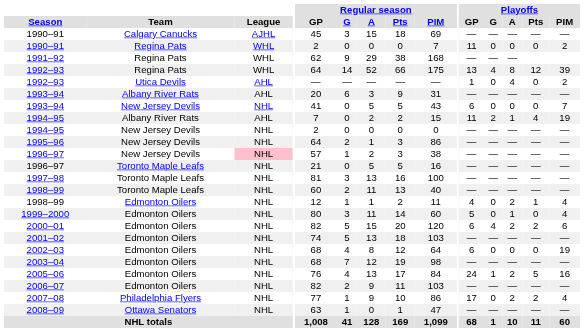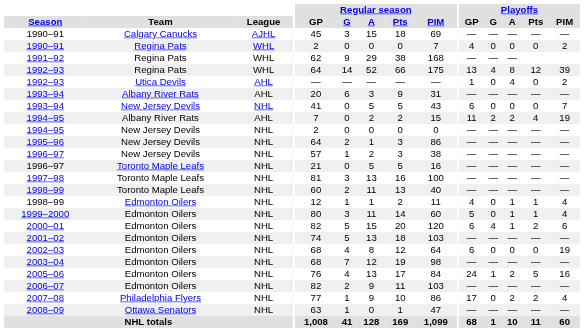 <table border="0" cellpadding="1" cellspacing="0" style="text-align:center; width:60em">
 <tr bgcolor="#e0e0e0">
 <th colspan="3"  bgcolor="#ffffff"></th>
 <th rowspan="99" bgcolor="#ffffff"></th>
 <th colspan="5"><a href='#'>Regular season</a></th>
 <th rowspan="99" bgcolor="#ffffff"></th>
 <th colspan="5"><a href='#'>Playoffs</a></th>
 </tr>
 <tr bgcolor="#e0e0e0">
 <th><a href='#'>Season</a></th>
 <th>Team</th>
 <th>League</th>
 <th>GP</th>
 <th><a href='#'>G</a></th>
 <th><a href='#'>A</a></th>
 <th><a href='#'>Pts</a></th>
 <th><a href='#'>PIM</a></th>
 <th>GP</th>
 <th>G</th>
 <th>A</th>
 <th>Pts</th>
 <th>PIM</th>
 </tr>
 <tr>
 <td>1990–91</td>
 <td><a href='#'>Calgary Canucks</a></td>
 <td><a href='#'>AJHL</a></td>
 <td>45</td>
 <td>3</td>
 <td>15</td>
 <td>18</td>
 <td>69</td>
 <td>—</td>
 <td>—</td>
 <td>—</td>
 <td>—</td>
 <td>—</td>
 </tr>
 <tr bgcolor="#f0f0f0">
 <td><a href='#'>1990–91</a></td>
 <td><a href='#'>Regina Pats</a></td>
 <td><a href='#'>WHL</a></td>
 <td>2</td>
 <td>0</td>
 <td>0</td>
 <td>0</td>
 <td>7</td>
-<td>11</td>
+<td>4</td>
 <td>0</td>
 <td>0</td>
 <td>0</td>
 <td>2</td>
 </tr>
 <tr>
 <td><a href='#'>1991–92</a></td>
 <td>Regina Pats</td>
 <td>WHL</td>
 <td>62</td>
 <td>9</td>
 <td>29</td>
 <td>38</td>
 <td>168</td>
 <td>—</td>
 <td>—</td>
 <td>—</td>
 </tr>
 <tr bgcolor="#f0f0f0">
 <td><a href='#'>1992–93</a></td>
 <td>Regina Pats</td>
 <td>WHL</td>
 <td>64</td>
 <td>14</td>
 <td>52</td>
 <td>66</td>
 <td>175</td>
 <td>13</td>
 <td>4</td>
 <td>8</td>
 <td>12</td>
 <td>39</td>
 </tr>
 <tr>
 <td><a href='#'>1992–93</a></td>
 <td><a href='#'>Utica Devils</a></td>
 <td><a href='#'>AHL</a></td>
 <td>—</td>
 <td>—</td>
 <td>—</td>
 <td>—</td>
 <td>—</td>
 <td>1</td>
 <td>0</td>
 <td>4</td>
 <td>0</td>
 <td>2</td>
 </tr>
 <tr bgcolor="#f0f0f0">
 <td><a href='#'>1993–94</a></td>
 <td><a href='#'>Albany River Rats</a></td>
 <td>AHL</td>
 <td>20</td>
 <td>6</td>
 <td>3</td>
 <td>9</td>
 <td>31</td>
 <td>—</td>
 <td>—</td>
 <td>—</td>
 <td>—</td>
 <td>—</td>
 </tr>
 <tr>
 <td><a href='#'>1993–94</a></td>
 <td><a href='#'>New Jersey Devils</a></td>
 <td><a href='#'>NHL</a></td>
 <td>41</td>
 <td>0</td>
 <td>5</td>
 <td>5</td>
 <td>43</td>
 <td>6</td>
 <td>0</td>
 <td>0</td>
 <td>0</td>
 <td>7</td>
 </tr>
 <tr bgcolor="#f0f0f0">
 <td><a href='#'>1994–95</a></td>
 <td>Albany River Rats</td>
 <td>AHL</td>
 <td>7</td>
 <td>0</td>
 <td>2</td>
 <td>2</td>
 <td>15</td>
 <td>11</td>
 <td>2</td>
-<td>1</td>
+<td>2</td>
 <td>4</td>
 <td>19</td>
 </tr>
 <tr>
 <td><a href='#'>1994–95</a></td>
 <td>New Jersey Devils</td>
 <td>NHL</td>
 <td>2</td>
 <td>0</td>
 <td>0</td>
 <td>0</td>
 <td>0</td>
 <td>—</td>
 <td>—</td>
 <td>—</td>
 <td>—</td>
 <td>—</td>
 </tr>
 <tr bgcolor="#f0f0f0">
 <td><a href='#'>1995–96</a></td>
 <td>New Jersey Devils</td>
 <td>NHL</td>
 <td>64</td>
 <td>2</td>
 <td>1</td>
 <td>3</td>
 <td>86</td>
 <td>—</td>
 <td>—</td>
 <td>—</td>
 <td>—</td>
 <td>—</td>
 </tr>
 <tr>
 <td><a href='#'>1996–97</a></td>
 <td>New Jersey Devils</td>
-<td style="background: pink;">NHL</td>
+<td>NHL</td>
 <td>57</td>
 <td>1</td>
 <td>2</td>
 <td>3</td>
 <td>38</td>
 <td>—</td>
 <td>—</td>
 <td>—</td>
 <td>—</td>
 <td>—</td>
 </tr>
 <tr bgcolor="#f0f0f0">
 <td>1996–97</td>
 <td><a href='#'>Toronto Maple Leafs</a></td>
 <td>NHL</td>
 <td>21</td>
 <td>0</td>
 <td>5</td>
 <td>5</td>
 <td>16</td>
 <td>—</td>
 <td>—</td>
 <td>—</td>
 <td>—</td>
 <td>—</td>
 </tr>
 <tr>
 <td><a href='#'>1997–98</a></td>
 <td>Toronto Maple Leafs</td>
 <td>NHL</td>
 <td>81</td>
 <td>3</td>
 <td>13</td>
 <td>16</td>
 <td>100</td>
 <td>—</td>
 <td>—</td>
 <td>—</td>
 <td>—</td>
 <td>—</td>
 </tr>
 <tr bgcolor="#f0f0f0">
 <td><a href='#'>1998–99</a></td>
 <td>Toronto Maple Leafs</td>
 <td>NHL</td>
 <td>60</td>
 <td>2</td>
 <td>11</td>
 <td>13</td>
 <td>40</td>
 <td>—</td>
 <td>—</td>
 <td>—</td>
 <td>—</td>
 <td>—</td>
 </tr>
 <tr>
 <td>1998–99</td>
 <td><a href='#'>Edmonton Oilers</a></td>
 <td>NHL</td>
 <td>12</td>
 <td>1</td>
 <td>1</td>
 <td>2</td>
 <td>11</td>
 <td>4</td>
 <td>0</td>
-<td>2</td>
+<td>1</td>
 <td>1</td>
 <td>4</td>
 </tr>
 <tr bgcolor="#f0f0f0">
 <td><a href='#'>1999–2000</a></td>
 <td>Edmonton Oilers</td>
 <td>NHL</td>
 <td>80</td>
 <td>3</td>
 <td>11</td>
 <td>14</td>
 <td>60</td>
 <td>5</td>
 <td>0</td>
 <td>1</td>
-<td>0</td>
+<td>1</td>
 <td>4</td>
 </tr>
 <tr>
 <td><a href='#'>2000–01</a></td>
 <td>Edmonton Oilers</td>
 <td>NHL</td>
 <td>82</td>
 <td>5</td>
 <td>15</td>
 <td>20</td>
 <td>120</td>
 <td>6</td>
 <td>4</td>
-<td>2</td>
+<td>1</td>
 <td>2</td>
 <td>6</td>
 </tr>
 <tr bgcolor="#f0f0f0">
 <td><a href='#'>2001–02</a></td>
 <td>Edmonton Oilers</td>
 <td>NHL</td>
 <td>74</td>
 <td>5</td>
 <td>13</td>
 <td>18</td>
 <td>103</td>
 <td>—</td>
 <td>—</td>
 <td>—</td>
 <td>—</td>
 <td>—</td>
 </tr>
 <tr>
 <td><a href='#'>2002–03</a></td>
 <td>Edmonton Oilers</td>
 <td>NHL</td>
 <td>68</td>
 <td>4</td>
 <td>8</td>
 <td>12</td>
 <td>64</td>
 <td>6</td>
 <td>0</td>
 <td>0</td>
 <td>0</td>
 <td>19</td>
 </tr>
 <tr bgcolor="#f0f0f0">
 <td><a href='#'>2003–04</a></td>
 <td>Edmonton Oilers</td>
 <td>NHL</td>
 <td>68</td>
 <td>7</td>
 <td>12</td>
 <td>19</td>
 <td>98</td>
 <td>—</td>
 <td>—</td>
 <td>—</td>
 <td>—</td>
 <td>—</td>
 </tr>
 <tr>
 <td><a href='#'>2005–06</a></td>
 <td>Edmonton Oilers</td>
 <td>NHL</td>
 <td>76</td>
 <td>4</td>
 <td>13</td>
 <td>17</td>
 <td>84</td>
 <td>24</td>
 <td>1</td>
 <td>2</td>
 <td>5</td>
 <td>16</td>
 </tr>
 <tr bgcolor="#f0f0f0">
 <td><a href='#'>2006–07</a></td>
 <td>Edmonton Oilers</td>
 <td>NHL</td>
 <td>82</td>
 <td>2</td>
 <td>9</td>
 <td>11</td>
 <td>103</td>
 <td>—</td>
 <td>—</td>
 <td>—</td>
 <td>—</td>
 <td>—</td>
 </tr>
 <tr>
 <td><a href='#'>2007–08</a></td>
 <td><a href='#'>Philadelphia Flyers</a></td>
 <td>NHL</td>
 <td>77</td>
 <td>1</td>
 <td>9</td>
 <td>10</td>
 <td>86</td>
 <td>17</td>
 <td>0</td>
 <td>2</td>
 <td>2</td>
 <td>4</td>
 </tr>
 <tr bgcolor="#f0f0f0">
 <td><a href='#'>2008–09</a></td>
 <td><a href='#'>Ottawa Senators</a></td>
 <td>NHL</td>
 <td>63</td>
 <td>1</td>
 <td>0</td>
 <td>1</td>
 <td>47</td>
 <td>—</td>
 <td>—</td>
 <td>—</td>
 <td>—</td>
 <td>—</td>
 </tr>
 <tr bgcolor="#e0e0e0">
 <th colspan="3">NHL totals</th>
 <th>1,008</th>
 <th>41</th>
 <th>128</th>
 <th>169</th>
 <th>1,099</th>
 <th>68</th>
 <th>1</th>
 <th>10</th>
 <th>11</th>
 <th>60</th>
 </tr>
 </table>
